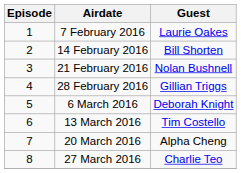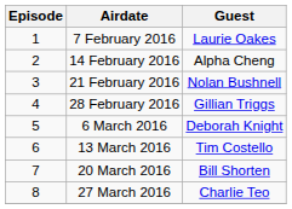 <table class="wikitable plainrowheaders" style="text-align: center">
 <tr>
 <th scope="col">Episode</th>
 <th scope="col">Airdate</th>
 <th scope="col">Guest</th>
 </tr>
 <tr>
 <td>1</td>
 <td>7 February 2016</td>
 <td><a href='#'>Laurie Oakes</a></td>
 </tr>
 <tr>
 <td>2</td>
 <td>14 February 2016</td>
-<td><a href='#'>Bill Shorten</a></td>
+<td>Alpha Cheng</td>
 </tr>
 <tr>
 <td>3</td>
 <td>21 February 2016</td>
 <td><a href='#'>Nolan Bushnell</a></td>
 </tr>
 <tr>
 <td>4</td>
 <td>28 February 2016</td>
 <td><a href='#'>Gillian Triggs</a></td>
 </tr>
 <tr>
 <td>5</td>
 <td>6 March 2016</td>
 <td><a href='#'>Deborah Knight</a></td>
 </tr>
 <tr>
 <td>6</td>
 <td>13 March 2016</td>
 <td><a href='#'>Tim Costello</a></td>
 </tr>
 <tr>
 <td>7</td>
 <td>20 March 2016</td>
-<td>Alpha Cheng</td>
+<td><a href='#'>Bill Shorten</a></td>
 </tr>
 <tr>
 <td>8</td>
 <td>27 March 2016</td>
 <td><a href='#'>Charlie Teo</a></td>
 </tr>
 <tr>
 </tr>
 </table>
